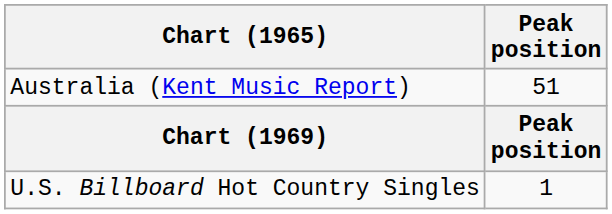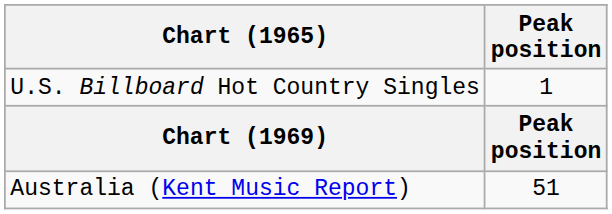 <table class="wikitable">
 <tr>
 <th align="left">Chart (1965)</th>
 <th align="center">Peak<br>position</th>
 </tr>
 <tr>
-<td align="left">Australia (<a href='#'>Kent Music Report</a>)</td>
-<td align="center">51</td>
+<td align="left">U.S. <em>Billboard</em> Hot Country Singles</td>
+<td align="center">1</td>
 </tr>
 <tr>
 <th align="left">Chart (1969)</th>
 <th align="center">Peak<br>position</th>
 </tr>
 <tr>
-<td align="left">U.S. <em>Billboard</em> Hot Country Singles</td>
-<td align="center">1</td>
+<td align="left">Australia (<a href='#'>Kent Music Report</a>)</td>
+<td align="center">51</td>
 </tr>
 </table>
